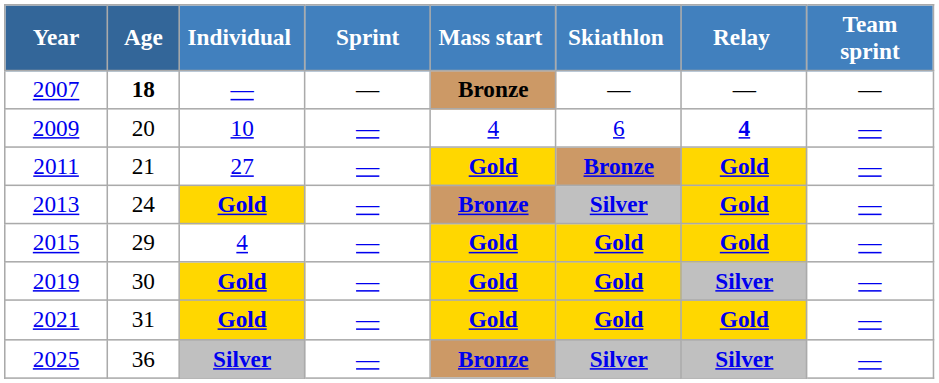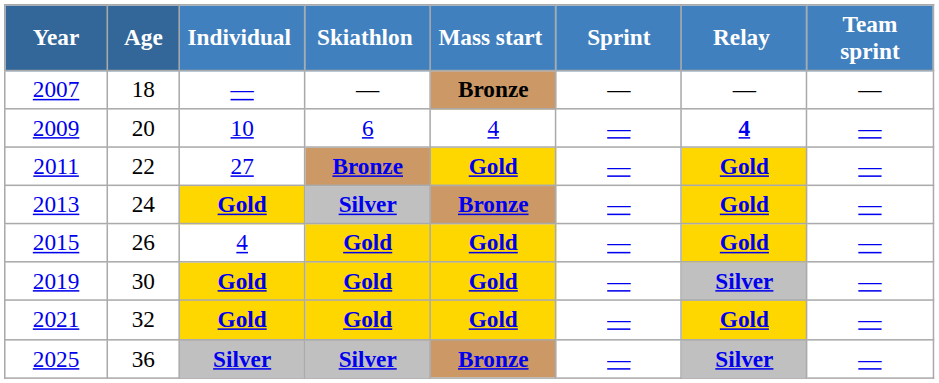 <table class="wikitable" style="font-size:95%; text-align:center; border:grey solid 1px; border-collapse:collapse; background:#ffffff;">
 <tr>
 <th style="background-color:#369; color:white; width:60px;"> Year </th>
 <th style="background-color:#369; color:white; width:40px;"> Age </th>
 <th style="background-color:#4180be; color:white; width:75px;">Individual </th>
+<th style="background-color:#4180be; color:white; width:75px;">Skiathlon </th>
+<th style="background-color:#4180be; color:white; width:75px;">Mass start </th>
 <th style="background-color:#4180be; color:white; width:75px;"> Sprint </th>
-<th style="background-color:#4180be; color:white; width:75px;">Mass start </th>
-<th style="background-color:#4180be; color:white; width:75px;">Skiathlon </th>
 <th style="background-color:#4180be; color:white; width:75px;">Relay </th>
 <th style="background-color:#4180be; color:white; width:75px;"> Team <br> sprint </th>
 </tr>
 <tr>
 <td><a href='#'>2007</a></td>
-<td><strong>18</strong></td>
+<td>18</td>
 <td><a href='#'>—</a></td>
 <td>—</td>
 <td style="background-color: #C96;"><strong>Bronze</strong></td>
 <td>—</td>
 <td>—</td>
 <td>—</td>
 </tr>
 <tr>
 <td><a href='#'>2009</a></td>
 <td>20</td>
 <td><a href='#'>10</a></td>
+<td><a href='#'>6</a></td>
+<td><a href='#'>4</a></td>
 <td><a href='#'>—</a></td>
-<td><a href='#'>4</a></td>
-<td><a href='#'>6</a></td>
 <td><strong><a href='#'>4</a></strong></td>
 <td><a href='#'>—</a></td>
 </tr>
 <tr>
 <td><a href='#'>2011</a></td>
-<td>21</td>
+<td>22</td>
 <td><a href='#'>27</a></td>
+<td style="background-color: #C96;"><a href='#'><strong>Bronze</strong></a></td>
+<td style="background-color: gold;"><a href='#'><strong>Gold</strong></a></td>
 <td><a href='#'>—</a></td>
-<td style="background-color: gold;"><a href='#'><strong>Gold</strong></a></td>
-<td style="background-color: #C96;"><a href='#'><strong>Bronze</strong></a></td>
 <td style="background-color: gold;"><a href='#'><strong>Gold</strong></a></td>
 <td><a href='#'>—</a></td>
 </tr>
 <tr>
 <td><a href='#'>2013</a></td>
 <td>24</td>
 <td style="background-color: gold;"><a href='#'><strong>Gold</strong></a></td>
+<td style="background-color: silver;"><a href='#'><strong>Silver</strong></a></td>
+<td style="background-color: #C96;"><a href='#'><strong>Bronze</strong></a></td>
 <td><a href='#'>—</a></td>
-<td style="background-color: #C96;"><a href='#'><strong>Bronze</strong></a></td>
-<td style="background-color: silver;"><a href='#'><strong>Silver</strong></a></td>
 <td style="background-color: gold;"><a href='#'><strong>Gold</strong></a></td>
 <td><a href='#'>—</a></td>
 </tr>
 <tr>
 <td><a href='#'>2015</a></td>
-<td>29</td>
+<td>26</td>
 <td><a href='#'>4</a></td>
-<td><a href='#'>—</a></td>
 <td style="background-color: gold;"><a href='#'><strong>Gold</strong></a></td>
 <td style="background-color: gold;"><a href='#'><strong>Gold</strong></a></td>
+<td><a href='#'>—</a></td>
 <td style="background-color: gold;"><a href='#'><strong>Gold</strong></a></td>
 <td><a href='#'>—</a></td>
 </tr>
 <tr>
 <td><a href='#'>2019</a></td>
 <td>30</td>
 <td style="background-color: gold;"><a href='#'><strong>Gold</strong></a></td>
-<td><a href='#'>—</a></td>
 <td style="background-color: gold;"><a href='#'><strong>Gold</strong></a></td>
 <td style="background-color: gold;"><a href='#'><strong>Gold</strong></a></td>
+<td><a href='#'>—</a></td>
 <td style="background-color: silver;"><a href='#'><strong>Silver</strong></a></td>
 <td><a href='#'>—</a></td>
 </tr>
 <tr>
 <td><a href='#'>2021</a></td>
-<td>31</td>
+<td>32</td>
+<td style="background-color: gold;"><a href='#'><strong>Gold</strong></a></td>
+<td style="background-color: gold;"><a href='#'><strong>Gold</strong></a></td>
 <td style="background-color: gold;"><a href='#'><strong>Gold</strong></a></td>
 <td><a href='#'>—</a></td>
-<td style="background-color: gold;"><a href='#'><strong>Gold</strong></a></td>
-<td style="background-color: gold;"><a href='#'><strong>Gold</strong></a></td>
 <td style="background-color: gold;"><a href='#'><strong>Gold</strong></a></td>
 <td><a href='#'>—</a></td>
 </tr>
 <tr>
 <td><a href='#'>2025</a></td>
 <td>36</td>
 <td style="background-color: silver;"><a href='#'><strong>Silver</strong></a></td>
+<td style="background-color: silver;"><a href='#'><strong>Silver</strong></a></td>
+<td style="background-color: #C96;"><a href='#'><strong>Bronze</strong></a></td>
 <td><a href='#'>—</a></td>
-<td style="background-color: #C96;"><a href='#'><strong>Bronze</strong></a></td>
-<td style="background-color: silver;"><a href='#'><strong>Silver</strong></a></td>
 <td style="background-color: silver;"><a href='#'><strong>Silver</strong></a></td>
 <td><a href='#'>—</a></td>
 </tr>
 </table>
